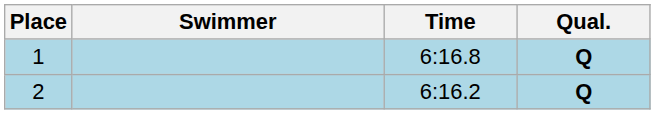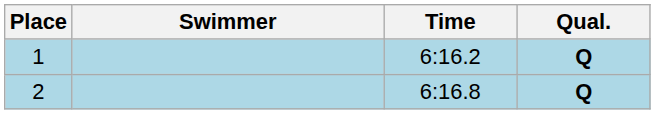 <table class=wikitable style="text-align:center">
 <tr>
 <th>Place</th>
 <th width=220>Swimmer</th>
 <th width=90>Time</th>
 <th width=90>Qual.</th>
 </tr>
 <tr bgcolor=lightblue>
 <td>1</td>
 <td align=left></td>
-<td>6:16.8</td>
+<td>6:16.2</td>
 <td><strong>Q</strong></td>
 </tr>
 <tr bgcolor=lightblue>
 <td>2</td>
 <td align=left></td>
-<td>6:16.2</td>
+<td>6:16.8</td>
 <td><strong>Q</strong></td>
 </tr>
 </table>
